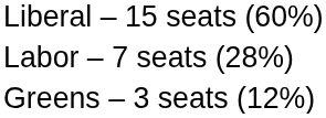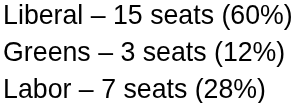 <table style="margin-top:1em">
 <tr>
 <td> </td>
 <td>Liberal – 15 seats (60%)</td>
 </tr>
 <tr>
+<td> </td>
+<td>Greens – 3 seats (12%)</td>
+</tr>
+<tr>
 <td width=20 > </td>
 <td>Labor – 7 seats (28%)</td>
 </tr>
-<tr>
-<td> </td>
-<td>Greens – 3 seats (12%)</td>
-</tr>
 </table>
